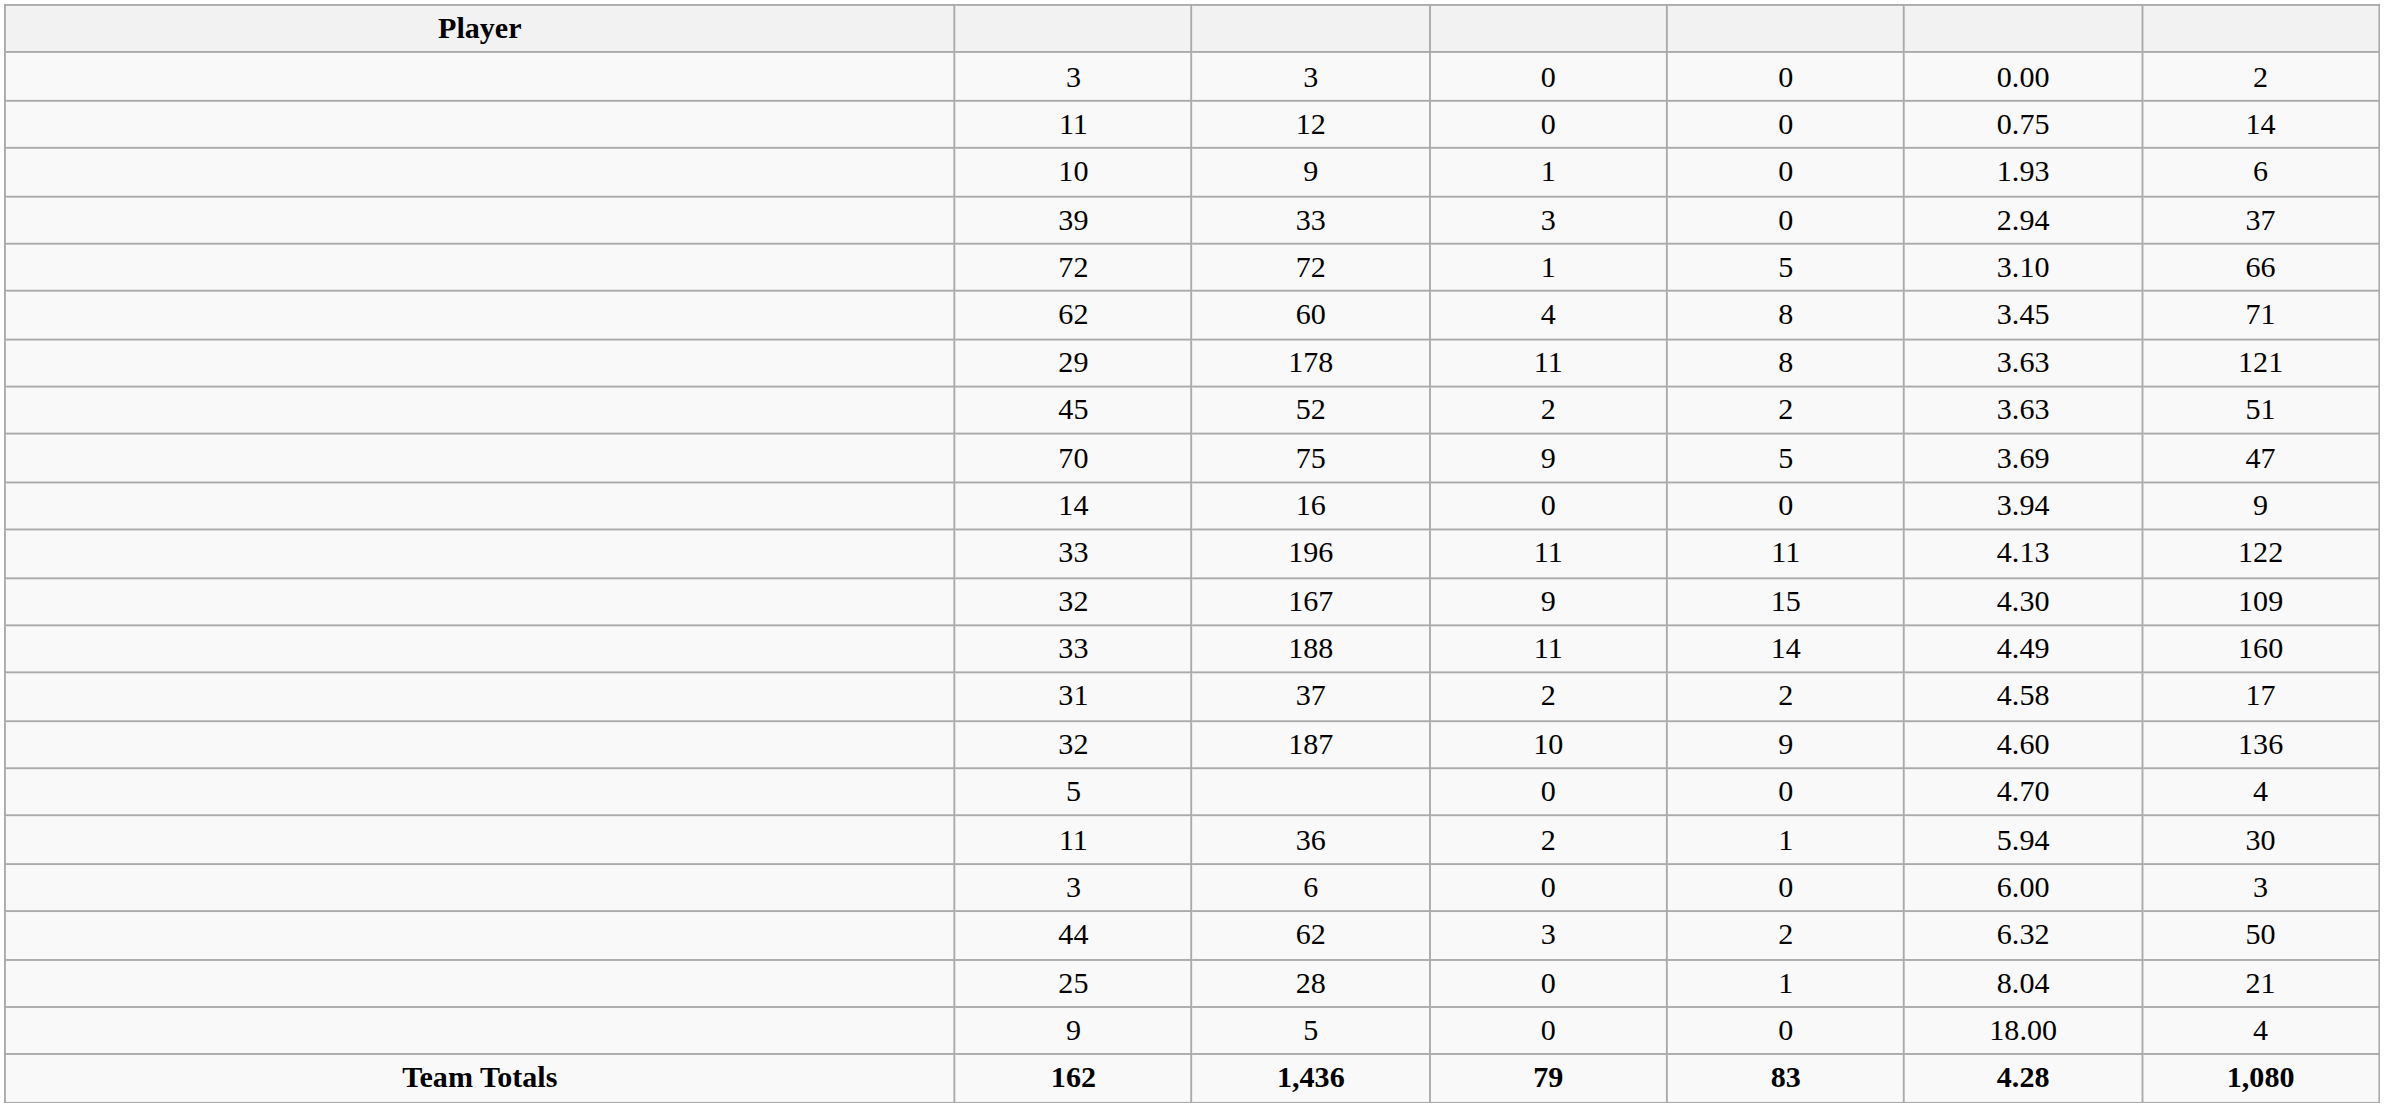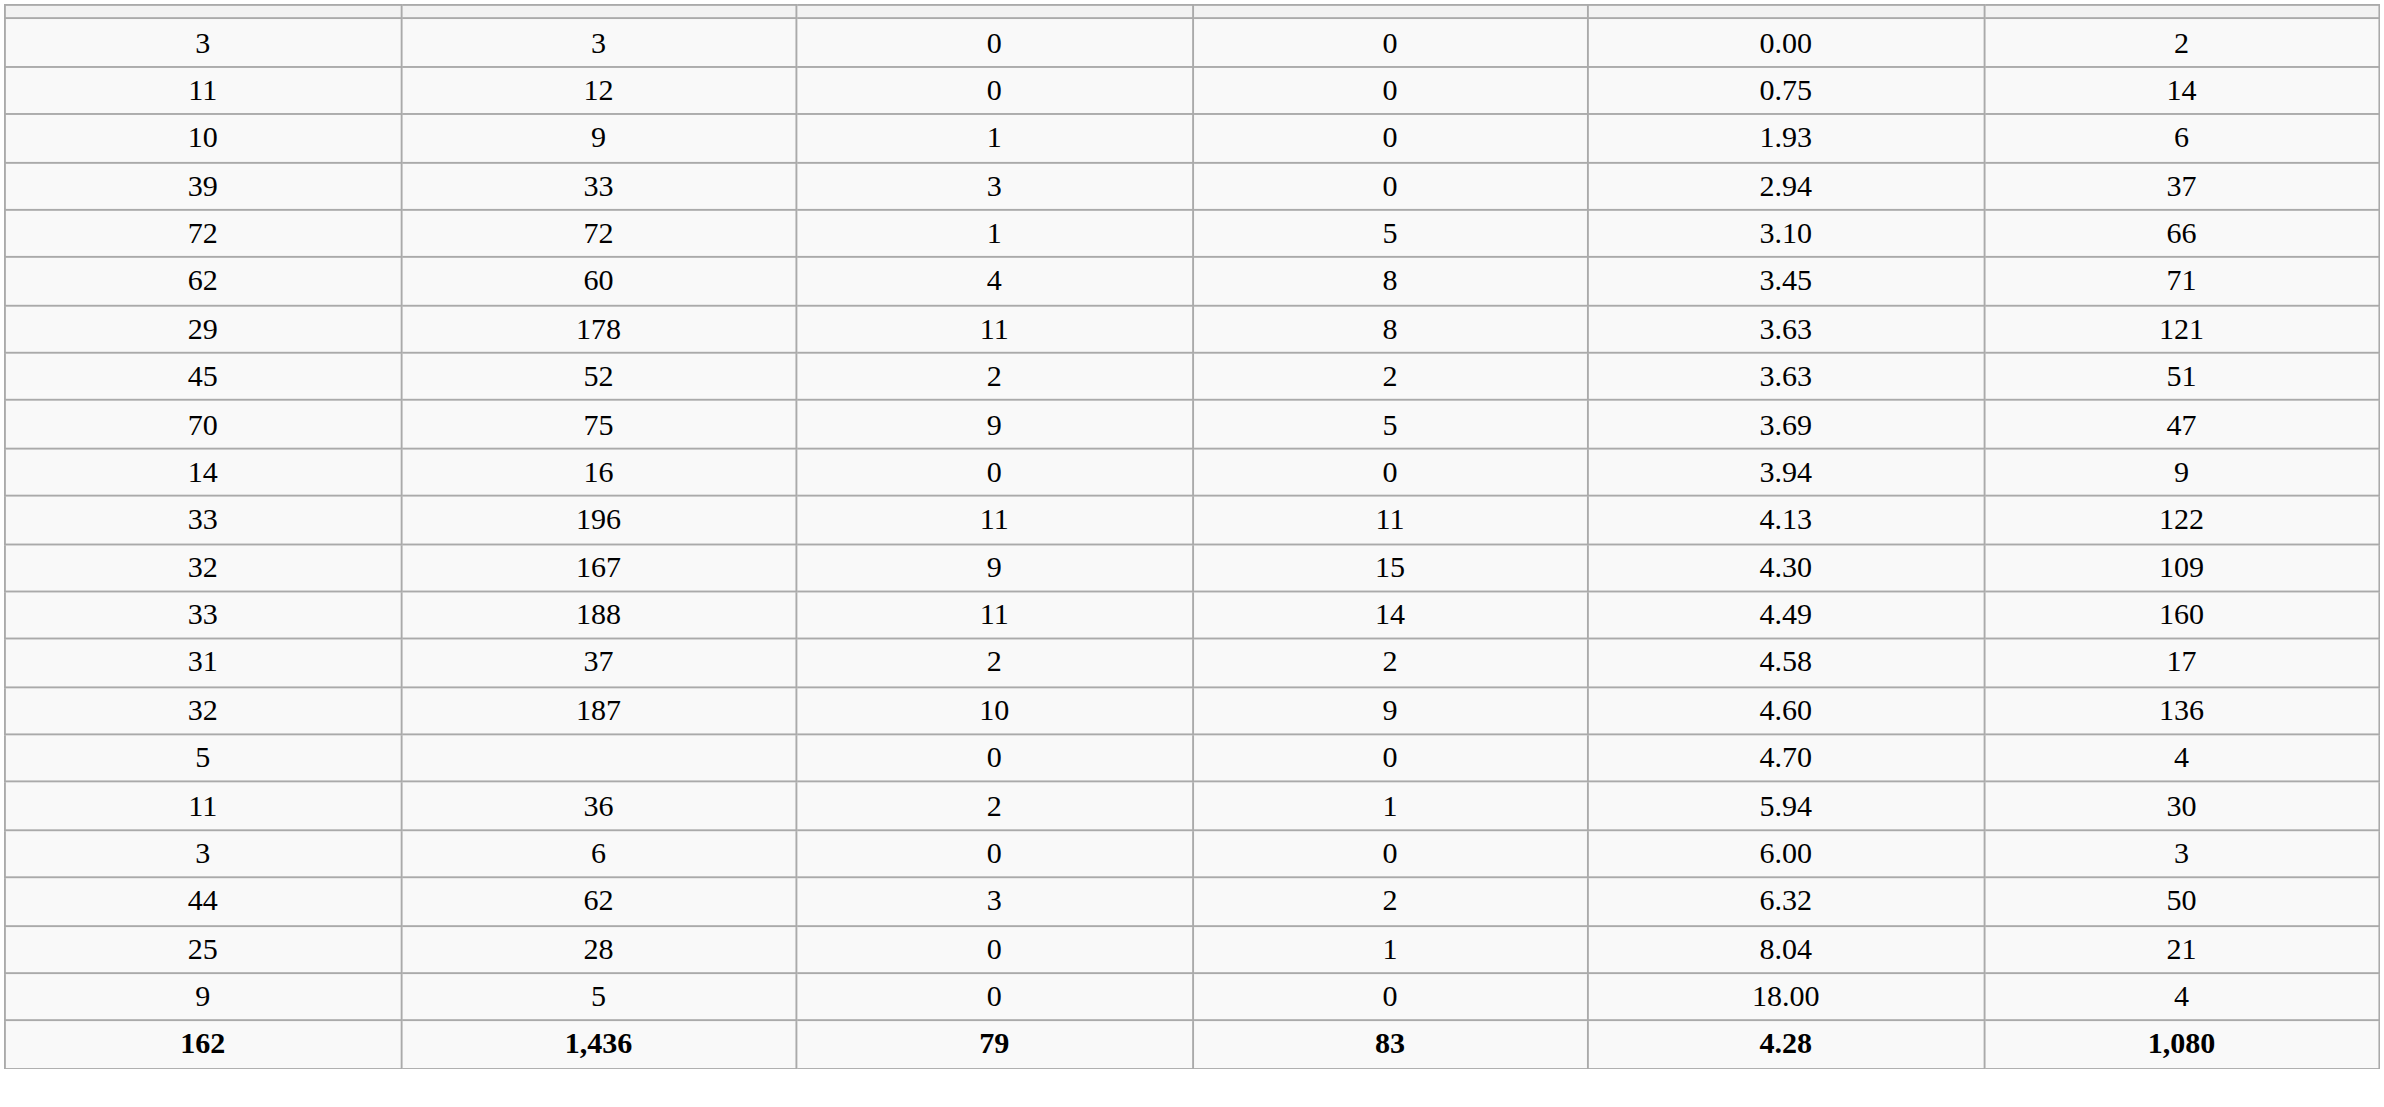 <table class="wikitable sortable" style="text-align:center;" width="100%">
 <tr>
-<th width="40%">Player</th>
 <th width="10%"></th>
 <th width="10%" data-sort-type="number"></th>
 <th width="10%"></th>
 <th width="10%"></th>
 <th width="10%"></th>
 <th width="10%"></th>
 </tr>
 <tr>
-<td></td>
 <td>3</td>
 <td>3</td>
 <td>0</td>
 <td>0</td>
 <td>0.00</td>
 <td>2</td>
 </tr>
 <tr>
-<td></td>
 <td>11</td>
 <td>12</td>
 <td>0</td>
 <td>0</td>
 <td>0.75</td>
 <td>14</td>
 </tr>
 <tr>
-<td></td>
 <td>10</td>
 <td>9</td>
 <td>1</td>
 <td>0</td>
 <td>1.93</td>
 <td>6</td>
 </tr>
 <tr>
-<td></td>
 <td>39</td>
 <td>33</td>
 <td>3</td>
 <td>0</td>
 <td>2.94</td>
 <td>37</td>
 </tr>
 <tr>
-<td></td>
 <td>72</td>
 <td>72</td>
 <td>1</td>
 <td>5</td>
 <td>3.10</td>
 <td>66</td>
 </tr>
 <tr>
-<td></td>
 <td>62</td>
 <td>60</td>
 <td>4</td>
 <td>8</td>
 <td>3.45</td>
 <td>71</td>
 </tr>
 <tr>
-<td></td>
 <td>29</td>
 <td>178</td>
 <td>11</td>
 <td>8</td>
 <td>3.63</td>
 <td>121</td>
 </tr>
 <tr>
-<td></td>
 <td>45</td>
 <td>52</td>
 <td>2</td>
 <td>2</td>
 <td>3.63</td>
 <td>51</td>
 </tr>
 <tr>
-<td></td>
 <td>70</td>
 <td>75</td>
 <td>9</td>
 <td>5</td>
 <td>3.69</td>
 <td>47</td>
 </tr>
 <tr>
-<td></td>
 <td>14</td>
 <td>16</td>
 <td>0</td>
 <td>0</td>
 <td>3.94</td>
 <td>9</td>
 </tr>
 <tr>
-<td></td>
 <td>33</td>
 <td>196</td>
 <td>11</td>
 <td>11</td>
 <td>4.13</td>
 <td>122</td>
 </tr>
 <tr>
-<td></td>
 <td>32</td>
 <td>167</td>
 <td>9</td>
 <td>15</td>
 <td>4.30</td>
 <td>109</td>
 </tr>
 <tr>
-<td></td>
 <td>33</td>
 <td>188</td>
 <td>11</td>
 <td>14</td>
 <td>4.49</td>
 <td>160</td>
 </tr>
 <tr>
-<td></td>
 <td>31</td>
 <td>37</td>
 <td>2</td>
 <td>2</td>
 <td>4.58</td>
 <td>17</td>
 </tr>
 <tr>
-<td></td>
 <td>32</td>
 <td>187</td>
 <td>10</td>
 <td>9</td>
 <td>4.60</td>
 <td>136</td>
 </tr>
 <tr>
-<td></td>
 <td>5</td>
 <td></td>
 <td>0</td>
 <td>0</td>
 <td>4.70</td>
 <td>4</td>
 </tr>
 <tr>
-<td></td>
 <td>11</td>
 <td>36</td>
 <td>2</td>
 <td>1</td>
 <td>5.94</td>
 <td>30</td>
 </tr>
 <tr>
-<td></td>
 <td>3</td>
 <td>6</td>
 <td>0</td>
 <td>0</td>
 <td>6.00</td>
 <td>3</td>
 </tr>
 <tr>
-<td></td>
 <td>44</td>
 <td>62</td>
 <td>3</td>
 <td>2</td>
 <td>6.32</td>
 <td>50</td>
 </tr>
 <tr>
-<td></td>
 <td>25</td>
 <td>28</td>
 <td>0</td>
 <td>1</td>
 <td>8.04</td>
 <td>21</td>
 </tr>
 <tr>
-<td></td>
 <td>9</td>
 <td>5</td>
 <td>0</td>
 <td>0</td>
 <td>18.00</td>
 <td>4</td>
 </tr>
 <tr>
-<td><strong>Team Totals</strong></td>
 <td><strong>162</strong></td>
 <td><strong>1,436</strong></td>
 <td><strong>79</strong></td>
 <td><strong>83</strong></td>
 <td><strong>4.28</strong></td>
 <td><strong>1,080</strong></td>
 </tr>
 </table>
